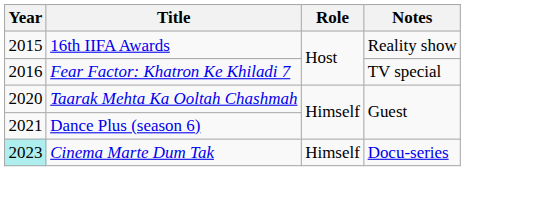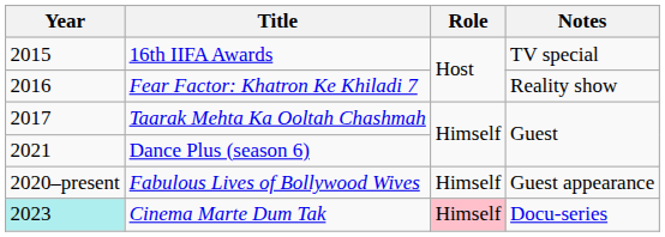 <table class="wikitable sortable plainrowheaders">
 <tr style="text-align:center;">
 <th scope="col">Year</th>
 <th scope="col">Title</th>
 <th scope="col">Role</th>
 <th class="unsortable" scope="col">Notes</th>
 </tr>
 <tr>
 <td>2015</td>
 <td scope="row"><a href='#'>16th IIFA Awards</a></td>
 <td rowspan="2">Host</td>
-<td>Reality show</td>
+<td>TV special</td>
 </tr>
 <tr>
 <td>2016</td>
 <td scope="row"><em><a href='#'>Fear Factor: Khatron Ke Khiladi 7</a></em></td>
-<td>TV special</td>
+<td>Reality show</td>
 </tr>
 <tr>
-<td>2020</td>
+<td>2017</td>
 <td scope="row"><em><a href='#'>Taarak Mehta Ka Ooltah Chashmah</a></em></td>
 <td rowspan="2">Himself</td>
 <td rowspan="2">Guest</td>
 </tr>
 <tr>
 <td>2021</td>
 <td><a href='#'>Dance Plus (season 6)</a></td>
 </tr>
 <tr>
+<td>2020–present</td>
+<td><em><a href='#'>Fabulous Lives of Bollywood Wives</a></em></td>
+<td>Himself</td>
+<td>Guest appearance</td>
+</tr>
+<tr>
 <td style="background: paleturquoise;">2023</td>
 <td><em><a href='#'>Cinema Marte Dum Tak</a></em></td>
-<td>Himself</td>
+<td style="background: pink;">Himself</td>
 <td><a href='#'>Docu-series</a></td>
 </tr>
 </table>
